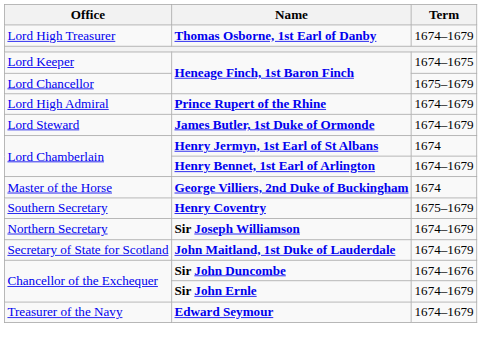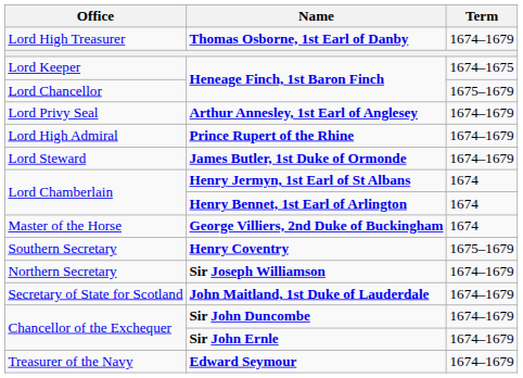 <table class="wikitable">
 <tr>
 <th>Office</th>
 <th>Name</th>
 <th>Term</th>
 </tr>
 <tr>
 <td><a href='#'>Lord High Treasurer</a></td>
 <td><strong><a href='#'>Thomas Osborne, 1st Earl of Danby</a></strong></td>
 <td>1674–1679</td>
 </tr>
 <tr>
 <th bgcolor="#000000" colspan="3"></th>
 </tr>
 <tr>
 <td><a href='#'>Lord Keeper</a></td>
 <td rowspan="2"><strong><a href='#'>Heneage Finch, 1st Baron Finch</a></strong></td>
 <td>1674–1675</td>
 </tr>
 <tr>
 <td><a href='#'>Lord Chancellor</a></td>
 <td>1675–1679</td>
 </tr>
 <tr>
+<td><a href='#'>Lord Privy Seal</a></td>
+<td><strong><a href='#'>Arthur Annesley, 1st Earl of Anglesey</a></strong></td>
+<td>1674–1679</td>
+</tr>
+<tr>
 <td><a href='#'>Lord High Admiral</a></td>
 <td><strong><a href='#'>Prince Rupert of the Rhine</a></strong></td>
 <td>1674–1679</td>
 </tr>
 <tr>
 <td><a href='#'>Lord Steward</a></td>
 <td><strong><a href='#'>James Butler, 1st Duke of Ormonde</a></strong></td>
 <td>1674–1679</td>
 </tr>
 <tr>
 <td rowspan="2"><a href='#'>Lord Chamberlain</a></td>
 <td><strong><a href='#'>Henry Jermyn, 1st Earl of St Albans</a></strong></td>
 <td>1674</td>
 </tr>
 <tr>
 <td><strong><a href='#'>Henry Bennet, 1st Earl of Arlington</a></strong></td>
-<td>1674–1679</td>
+<td>1674</td>
 </tr>
 <tr>
 <td><a href='#'>Master of the Horse</a></td>
 <td><strong><a href='#'>George Villiers, 2nd Duke of Buckingham</a></strong></td>
 <td>1674</td>
 </tr>
 <tr>
 <td><a href='#'>Southern Secretary</a></td>
 <td><strong><a href='#'>Henry Coventry</a></strong></td>
 <td>1675–1679</td>
 </tr>
 <tr>
 <td><a href='#'>Northern Secretary</a></td>
 <td><strong>Sir <a href='#'>Joseph Williamson</a></strong></td>
 <td>1674–1679</td>
 </tr>
 <tr>
 <td><a href='#'>Secretary of State for Scotland</a></td>
 <td><strong><a href='#'>John Maitland, 1st Duke of Lauderdale</a></strong></td>
 <td>1674–1679</td>
 </tr>
 <tr>
 <td rowspan="2"><a href='#'>Chancellor of the Exchequer</a></td>
 <td><strong>Sir <a href='#'>John Duncombe</a></strong></td>
-<td>1674–1676</td>
+<td>1674–1679</td>
 </tr>
 <tr>
 <td><strong>Sir <a href='#'>John Ernle</a></strong></td>
 <td>1674–1679</td>
 </tr>
 <tr>
 <td><a href='#'>Treasurer of the Navy</a></td>
 <td><strong><a href='#'>Edward Seymour</a></strong></td>
 <td>1674–1679</td>
 </tr>
 </table>
